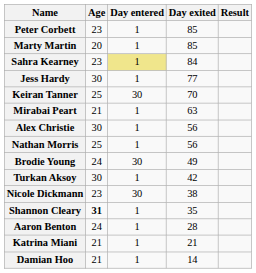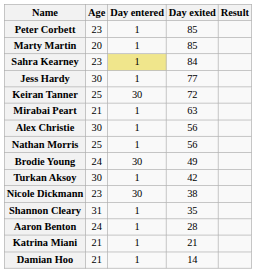 <table class="wikitable sortable" style="text-align:center">
 <tr>
 <th scope="col">Name</th>
 <th scope="col">Age</th>
 <th scope="col">Day entered</th>
 <th scope="col">Day exited</th>
 <th scope="col">Result</th>
 </tr>
 <tr>
 <th scope="row">Peter Corbett</th>
 <td>23</td>
 <td>1</td>
 <td>85</td>
 <td></td>
 </tr>
 <tr>
 <th scope="row">Marty Martin</th>
 <td>20</td>
 <td>1</td>
 <td>85</td>
 <td></td>
 </tr>
 <tr>
 <th scope="row">Sahra Kearney</th>
 <td>23</td>
 <td style="background: khaki;">1</td>
 <td>84</td>
 <td></td>
 </tr>
 <tr>
 <th scope="row">Jess Hardy</th>
 <td>30</td>
 <td>1</td>
 <td>77</td>
 <td></td>
 </tr>
 <tr>
 <th scope="row">Keiran Tanner</th>
 <td>25</td>
 <td>30</td>
-<td>70</td>
+<td>72</td>
 <td></td>
 </tr>
 <tr>
 <th scope="row">Mirabai Peart</th>
 <td>21</td>
 <td>1</td>
 <td>63</td>
 <td></td>
 </tr>
 <tr>
 <th scope="row">Alex Christie</th>
 <td>30</td>
 <td>1</td>
 <td>56</td>
 <td></td>
 </tr>
 <tr>
 <th scope="row">Nathan Morris</th>
 <td>25</td>
 <td>1</td>
 <td>56</td>
 <td></td>
 </tr>
 <tr>
 <th scope="row">Brodie Young</th>
 <td>24</td>
 <td align="center">30</td>
 <td align="center">49</td>
 <td></td>
 </tr>
 <tr>
 <th scope="row">Turkan Aksoy</th>
 <td>30</td>
 <td>1</td>
 <td>42</td>
 <td></td>
 </tr>
 <tr>
 <th scope="row">Nicole Dickmann</th>
 <td>23</td>
 <td>30</td>
 <td>38</td>
 <td></td>
 </tr>
 <tr>
 <th scope="row">Shannon Cleary</th>
-<td><strong>31</strong></td>
+<td>31</td>
 <td>1</td>
 <td>35</td>
 <td></td>
 </tr>
 <tr>
 <th scope="row">Aaron Benton</th>
 <td>24</td>
 <td>1</td>
 <td>28</td>
 <td></td>
 </tr>
 <tr>
 <th scope="row">Katrina Miani</th>
 <td>21</td>
 <td>1</td>
 <td>21</td>
 <td></td>
 </tr>
 <tr>
 <th scope="row">Damian Hoo</th>
 <td>21</td>
 <td>1</td>
 <td>14</td>
 <td></td>
 </tr>
 </table>
